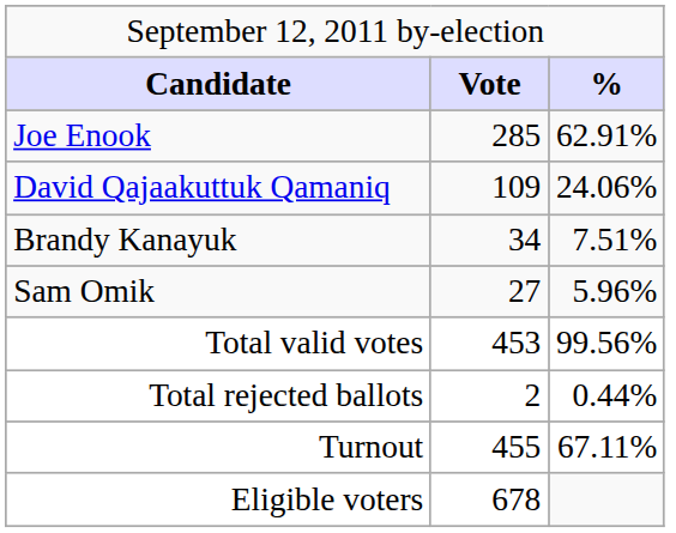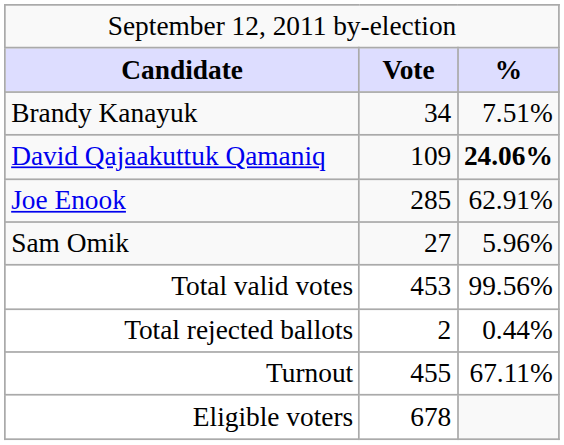 <table class="wikitable">
 <tr>
 <td colspan=3 align=center>September 12, 2011 by-election</td>
 </tr>
 <tr>
 <th style="background:#ddf; width:200px;">Candidate</th>
 <th style="background:#ddf; width:50px;">Vote</th>
 <th style="background:#ddf; width:30px;">%</th>
 </tr>
 <tr>
-<td><a href='#'>Joe Enook</a></td>
-<td align="right">285</td>
-<td align="right">62.91%</td>
+<td>Brandy Kanayuk</td>
+<td align="right">34</td>
+<td align="right">7.51%</td>
 </tr>
 <tr>
 <td><a href='#'>David Qajaakuttuk Qamaniq</a></td>
 <td align="right">109</td>
-<td align="right">24.06%</td>
+<td align="right"><strong>24.06%</strong></td>
 </tr>
 <tr>
-<td>Brandy Kanayuk</td>
-<td align="right">34</td>
-<td align="right">7.51%</td>
+<td><a href='#'>Joe Enook</a></td>
+<td align="right">285</td>
+<td align="right">62.91%</td>
 </tr>
 <tr>
 <td>Sam Omik</td>
 <td align="right">27</td>
 <td align="right">5.96%</td>
 </tr>
 <tr style="background-color:white;text-align:right;border-top:1px solid darkgray;">
 <td>Total valid votes</td>
 <td>453</td>
 <td>99.56%</td>
 </tr>
 <tr style="background-color:white;text-align:right;border-top:1px solid darkgray;">
 <td>Total rejected ballots</td>
 <td>2</td>
 <td>0.44%</td>
 </tr>
 <tr style="background-color:white;text-align:right;border-top:1px solid darkgray;">
 <td>Turnout</td>
 <td>455</td>
 <td>67.11%</td>
 </tr>
 <tr style="background-color:white;text-align:right;border-top:1px solid darkgray;">
 <td>Eligible voters</td>
 <td>678</td>
 </tr>
 </table>
